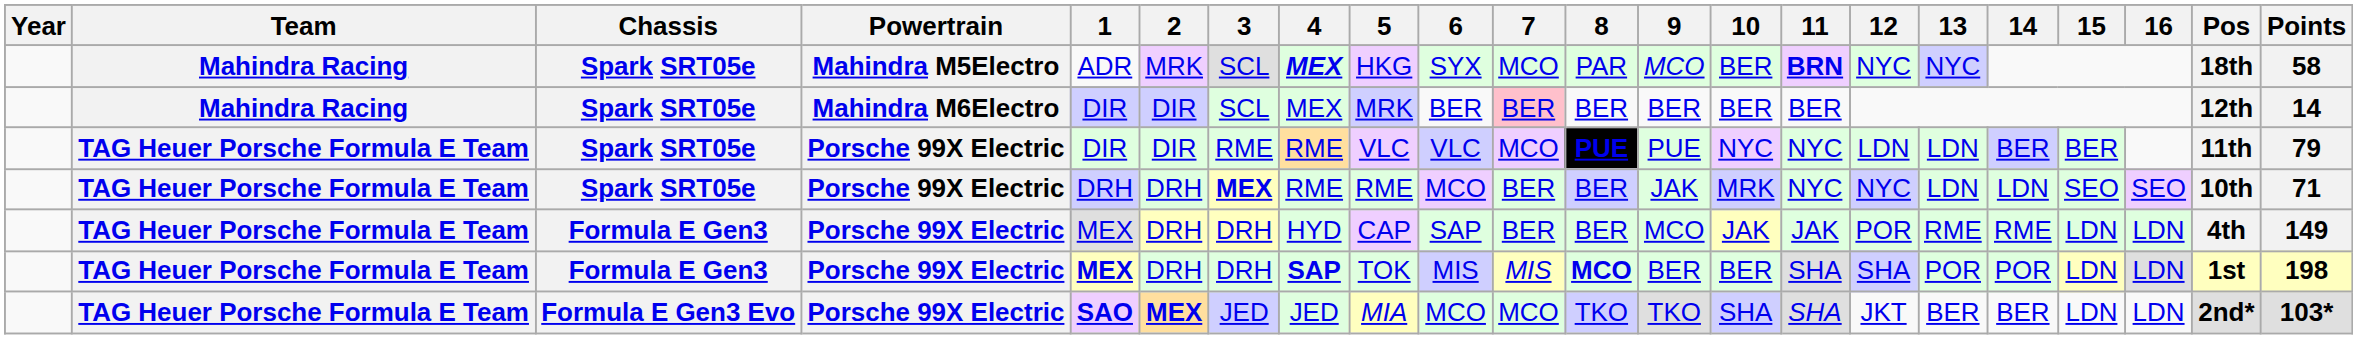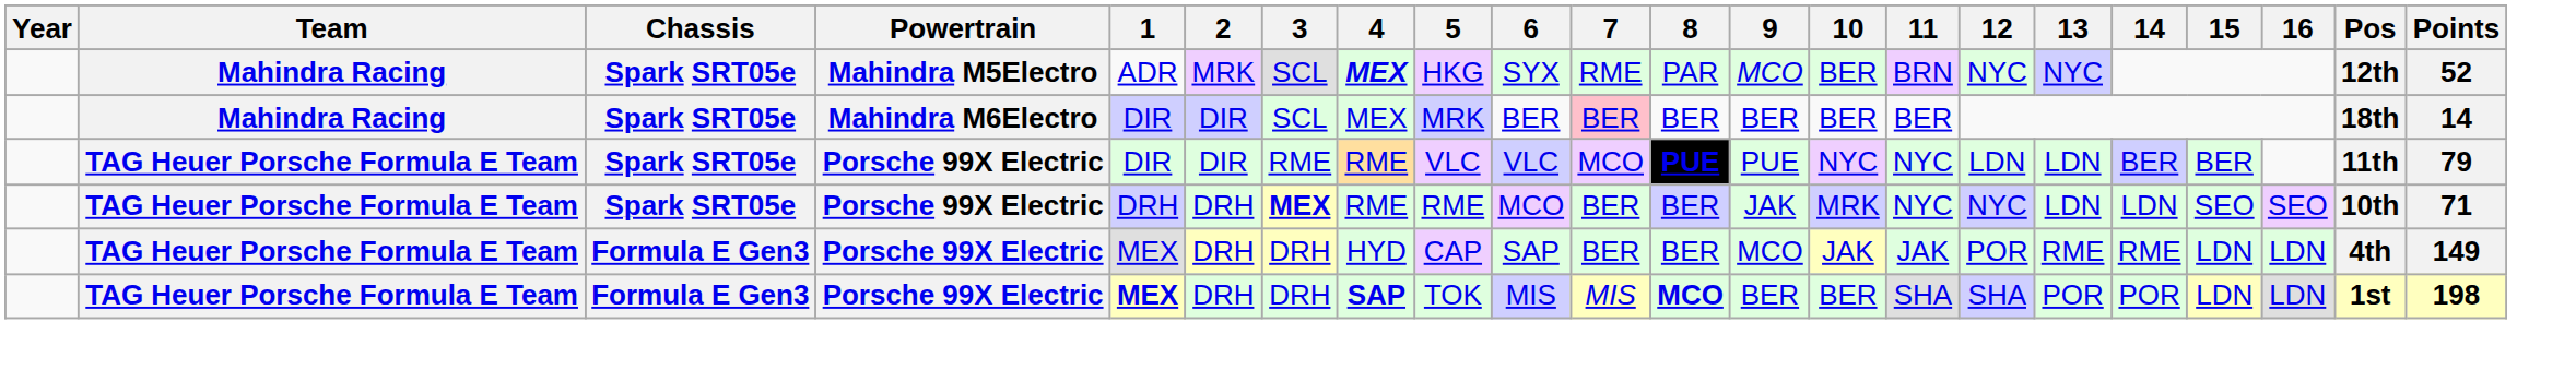 <table class="wikitable" style="text-align:center; font-size:85%">
 <tr>
 <th>Year</th>
 <th>Team</th>
 <th>Chassis</th>
 <th>Powertrain</th>
 <th>1</th>
 <th>2</th>
 <th>3</th>
 <th>4</th>
 <th>5</th>
 <th>6</th>
 <th>7</th>
 <th>8</th>
 <th>9</th>
 <th>10</th>
 <th>11</th>
 <th>12</th>
 <th>13</th>
 <th>14</th>
 <th>15</th>
 <th>16</th>
 <th>Pos</th>
 <th>Points</th>
 </tr>
 <tr>
 <td nowrap></td>
 <th nowrap><a href='#'>Mahindra Racing</a></th>
 <th nowrap><a href='#'>Spark</a> <a href='#'>SRT05e</a></th>
 <th nowrap><a href='#'>Mahindra</a> M5Electro</th>
 <td><a href='#'>ADR</a></td>
 <td style="background:#EFCFFF;"><a href='#'>MRK</a><br></td>
 <td style="background:#DFDFDF;"><a href='#'>SCL</a><br></td>
 <td style="background:#DFFFDF;"><strong><em><a href='#'>MEX</a></em></strong><br></td>
 <td style="background:#EFCFFF;"><a href='#'>HKG</a><br></td>
 <td style="background:#DFFFDF;"><a href='#'>SYX</a><br></td>
-<td style="background:#DFFFDF;"><a href='#'>MCO</a><br></td>
+<td style="background:#DFFFDF;"><a href='#'>RME</a><br></td>
 <td style="background:#DFFFDF;"><a href='#'>PAR</a><br></td>
 <td style="background:#DFFFDF;"><em><a href='#'>MCO</a></em><br></td>
 <td style="background:#DFFFDF;"><a href='#'>BER</a><br></td>
-<td style="background:#EFCFFF;"><strong><a href='#'>BRN</a><br></strong></td>
+<td style="background:#EFCFFF;"><a href='#'>BRN</a><br></td>
 <td style="background:#DFFFDF;"><a href='#'>NYC</a><br></td>
 <td style="background:#CFCFFF;"><a href='#'>NYC</a><br></td>
 <td colspan=3></td>
-<th>18th</th>
-<th>58</th>
+<th>12th</th>
+<th>52</th>
 </tr>
 <tr>
 <td nowrap></td>
 <th nowrap><a href='#'>Mahindra Racing</a></th>
 <th nowrap><a href='#'>Spark</a> <a href='#'>SRT05e</a></th>
 <th nowrap><a href='#'>Mahindra</a> M6Electro</th>
 <td style="background:#CFCFFF;"><a href='#'>DIR</a><br></td>
 <td style="background:#CFCFFF;"><a href='#'>DIR</a><br></td>
 <td style="background:#DFFFDF;"><a href='#'>SCL</a><br></td>
 <td style="background:#DFFFDF;"><a href='#'>MEX</a><br></td>
 <td style="background:#CFCFFF;"><a href='#'>MRK</a><br></td>
 <td><a href='#'>BER</a></td>
 <td style="background: pink;"><a href='#'>BER</a></td>
 <td><a href='#'>BER</a></td>
 <td><a href='#'>BER</a></td>
 <td><a href='#'>BER</a></td>
 <td><a href='#'>BER</a></td>
 <td colspan=5></td>
-<th>12th</th>
+<th>18th</th>
 <th>14</th>
 </tr>
 <tr>
 <td nowrap></td>
 <th nowrap><a href='#'>TAG Heuer Porsche Formula E Team</a></th>
 <th nowrap><a href='#'>Spark</a> <a href='#'>SRT05e</a></th>
 <th nowrap><a href='#'>Porsche</a> 99X Electric</th>
 <td style="background:#DFFFDF;"><a href='#'>DIR</a><br></td>
 <td style="background:#DFFFDF;"><a href='#'>DIR</a><br></td>
 <td style="background:#DFFFDF;"><a href='#'>RME</a><br></td>
 <td style="background:#FFDF9F;"><a href='#'>RME</a><br></td>
 <td style="background:#EFCFFF;"><a href='#'>VLC</a><br></td>
 <td style="background:#CFCFFF;"><a href='#'>VLC</a><br></td>
 <td style="background:#EFCFFF;"><a href='#'>MCO</a><br></td>
 <td style="background:#000000;color:white;"><strong><a href='#'><span>PUE</span></a></strong><br></td>
 <td style="background:#DFFFDF;"><a href='#'>PUE</a><br></td>
 <td style="background:#EFCFFF;"><a href='#'>NYC</a><br></td>
 <td style="background:#DFFFDF;"><a href='#'>NYC</a><br></td>
 <td style="background:#DFFFDF;"><a href='#'>LDN</a><br></td>
 <td style="background:#DFFFDF;"><a href='#'>LDN</a><br></td>
 <td style="background:#CFCFFF;"><a href='#'>BER</a><br></td>
 <td style="background:#DFFFDF;"><a href='#'>BER</a><br></td>
 <td></td>
 <th>11th</th>
 <th>79</th>
 </tr>
 <tr>
 <td nowrap></td>
 <th nowrap><a href='#'>TAG Heuer Porsche Formula E Team</a></th>
 <th nowrap><a href='#'>Spark</a> <a href='#'>SRT05e</a></th>
 <th nowrap><a href='#'>Porsche</a> 99X Electric</th>
 <td style="background:#CFCFFF;"><a href='#'>DRH</a><br></td>
 <td style="background:#DFFFDF;"><a href='#'>DRH</a><br></td>
 <td style="background:#FFFFBF;"><strong><a href='#'>MEX</a></strong><br></td>
 <td style="background:#DFFFDF;"><a href='#'>RME</a><br></td>
 <td style="background:#DFFFDF;"><a href='#'>RME</a><br></td>
 <td style="background:#EFCFFF;"><a href='#'>MCO</a><br></td>
 <td style="background:#DFFFDF;"><a href='#'>BER</a><br></td>
 <td style="background:#CFCFFF;"><a href='#'>BER</a><br></td>
 <td style="background:#DFFFDF;"><a href='#'>JAK</a><br></td>
 <td style="background:#CFCFFF;"><a href='#'>MRK</a><br></td>
 <td style="background:#DFFFDF;"><a href='#'>NYC</a><br></td>
 <td style="background:#CFCFFF;"><a href='#'>NYC</a><br></td>
 <td style="background:#DFFFDF;"><a href='#'>LDN</a><br></td>
 <td style="background:#DFFFDF;"><a href='#'>LDN</a><br></td>
 <td style="background:#DFFFDF;"><a href='#'>SEO</a><br></td>
 <td style="background:#EFCFFF;"><a href='#'>SEO</a><br></td>
 <th>10th</th>
 <th>71</th>
 </tr>
 <tr>
 <td nowrap></td>
 <th nowrap><a href='#'>TAG Heuer Porsche Formula E Team</a></th>
 <th nowrap><a href='#'>Formula E Gen3</a></th>
 <th nowrap><a href='#'>Porsche 99X Electric</a></th>
 <td style="background:#DFDFDF;"><a href='#'>MEX</a><br></td>
 <td style="background:#FFFFBF;"><a href='#'>DRH</a><br></td>
 <td style="background:#FFFFBF;"><a href='#'>DRH</a><br></td>
 <td style="background:#DFFFDF;"><a href='#'>HYD</a><br></td>
 <td style="background:#EFCFFF;"><a href='#'>CAP</a><br></td>
 <td style="background:#DFFFDF;"><a href='#'>SAP</a><br></td>
 <td style="background:#DFFFDF;"><a href='#'>BER</a><br></td>
 <td style="background:#DFFFDF;"><a href='#'>BER</a><br></td>
 <td style="background:#dfffdf;"><a href='#'>MCO</a><br></td>
 <td style="background:#FFFFBF;"><a href='#'>JAK</a><br></td>
 <td style="background:#DFFFDF;"><a href='#'>JAK</a><br></td>
 <td style="background:#DFFFDF;"><a href='#'>POR</a><br></td>
 <td style="background:#DFFFDF;"><a href='#'>RME</a><br></td>
 <td style="background:#DFFFDF;"><a href='#'>RME</a><br></td>
 <td style="background:#DFFFDF;"><a href='#'>LDN</a><br></td>
 <td style="background:#DFFFDF;"><a href='#'>LDN</a><br></td>
 <th>4th</th>
 <th>149</th>
 </tr>
 <tr>
 <td nowrap></td>
 <th nowrap><a href='#'>TAG Heuer Porsche Formula E Team</a></th>
 <th nowrap><a href='#'>Formula E Gen3</a></th>
 <th nowrap><a href='#'>Porsche 99X Electric</a></th>
 <td style="background:#ffffbf;"><strong><a href='#'>MEX</a></strong><br></td>
 <td style="background:#dfffdf;"><a href='#'>DRH</a><br></td>
 <td style="background:#dfffdf;"><a href='#'>DRH</a><br></td>
 <td style="background:#dfffdf;"><strong><a href='#'>SAP</a></strong><br></td>
 <td style="background:#dfffdf;"><a href='#'>TOK</a><br></td>
 <td style="background:#cfcfff;"><a href='#'>MIS</a><br></td>
 <td style="background:#ffffbf;"><em><a href='#'>MIS</a></em><br></td>
 <td style="background:#dfffdf;"><strong><a href='#'>MCO</a></strong><br></td>
 <td style="background:#dfffdf;"><a href='#'>BER</a><br></td>
 <td style="background:#dfffdf;"><a href='#'>BER</a><br></td>
 <td style="background:#dfdfdf;"><a href='#'>SHA</a><br></td>
 <td style="background:#cfcfff;"><a href='#'>SHA</a><br></td>
 <td style="background:#dfffdf;"><a href='#'>POR</a><br></td>
 <td style="background:#dfffdf;"><a href='#'>POR</a><br></td>
 <td style="background:#ffffbf;"><a href='#'>LDN</a><br></td>
 <td style="background:#dfdfdf;"><a href='#'>LDN</a><br></td>
 <th style="background:#ffffbf;">1st</th>
 <th style="background:#ffffbf;">198</th>
 </tr>
-<tr>
-<td nowrap></td>
-<th nowrap><a href='#'>TAG Heuer Porsche Formula E Team</a></th>
-<th nowrap><a href='#'>Formula E Gen3 Evo</a></th>
-<th nowrap><a href='#'>Porsche 99X Electric</a></th>
-<td style="background:#EFCFFF;"><strong><a href='#'>SAO</a></strong><br></td>
-<td style="background:#FFDF9F;"><strong><a href='#'>MEX</a></strong><br></td>
-<td style="background:#CFCFFF;"><a href='#'>JED</a><br></td>
-<td style="background:#DFFFDF;"><a href='#'>JED</a><br></td>
-<td style="background:#FFFFBF;"><em><a href='#'>MIA</a></em><br></td>
-<td style="background:#DFFFDF;"><a href='#'>MCO</a><br></td>
-<td style="background:#DFFFDF;"><a href='#'>MCO</a><br></td>
-<td style="background:#CFCFFF;"><a href='#'>TKO</a> <br> </td>
-<td style="background:#dfdfdf;"><a href='#'>TKO</a><br></td>
-<td style="background:#CFCFFF;"><a href='#'>SHA</a><br></td>
-<td style="background:#DFDFDF;"><em><a href='#'>SHA</a></em><br></td>
-<td><a href='#'>JKT</a></td>
-<td><a href='#'>BER</a></td>
-<td><a href='#'>BER</a></td>
-<td><a href='#'>LDN</a></td>
-<td><a href='#'>LDN</a></td>
-<th style="background:#dfdfdf;">2nd*</th>
-<th style="background:#dfdfdf;">103*</th>
-</tr>
 </table>
